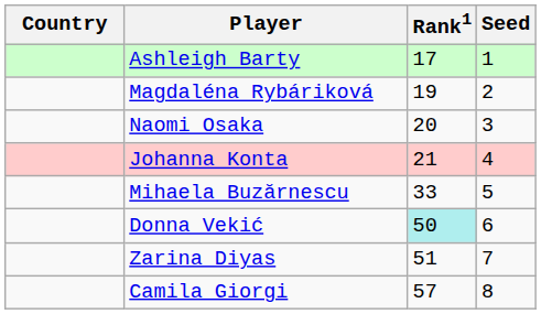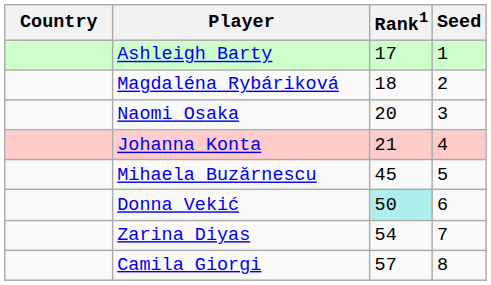 <table class="wikitable" border="1">
 <tr>
 <th width="70">Country</th>
 <th width="175">Player</th>
 <th>Rank<sup>1</sup></th>
 <th>Seed</th>
 </tr>
 <tr style="background:#cfc;">
 <td></td>
 <td><a href='#'>Ashleigh Barty</a></td>
 <td>17</td>
 <td>1</td>
 </tr>
 <tr>
 <td></td>
 <td><a href='#'>Magdaléna Rybáriková</a></td>
-<td>19</td>
+<td>18</td>
 <td>2</td>
 </tr>
 <tr>
 <td></td>
 <td><a href='#'>Naomi Osaka</a></td>
 <td>20</td>
 <td>3</td>
 </tr>
 <tr style="background:#fcc;">
 <td></td>
 <td><a href='#'>Johanna Konta</a></td>
 <td>21</td>
 <td>4</td>
 </tr>
 <tr>
 <td></td>
 <td><a href='#'>Mihaela Buzărnescu</a></td>
-<td>33</td>
+<td>45</td>
 <td>5</td>
 </tr>
 <tr>
 <td></td>
 <td><a href='#'>Donna Vekić</a></td>
 <td style="background: paleturquoise;">50</td>
 <td>6</td>
 </tr>
 <tr>
 <td></td>
 <td><a href='#'>Zarina Diyas</a></td>
-<td>51</td>
+<td>54</td>
 <td>7</td>
 </tr>
 <tr>
 <td></td>
 <td><a href='#'>Camila Giorgi</a></td>
 <td>57</td>
 <td>8</td>
 </tr>
 </table>
